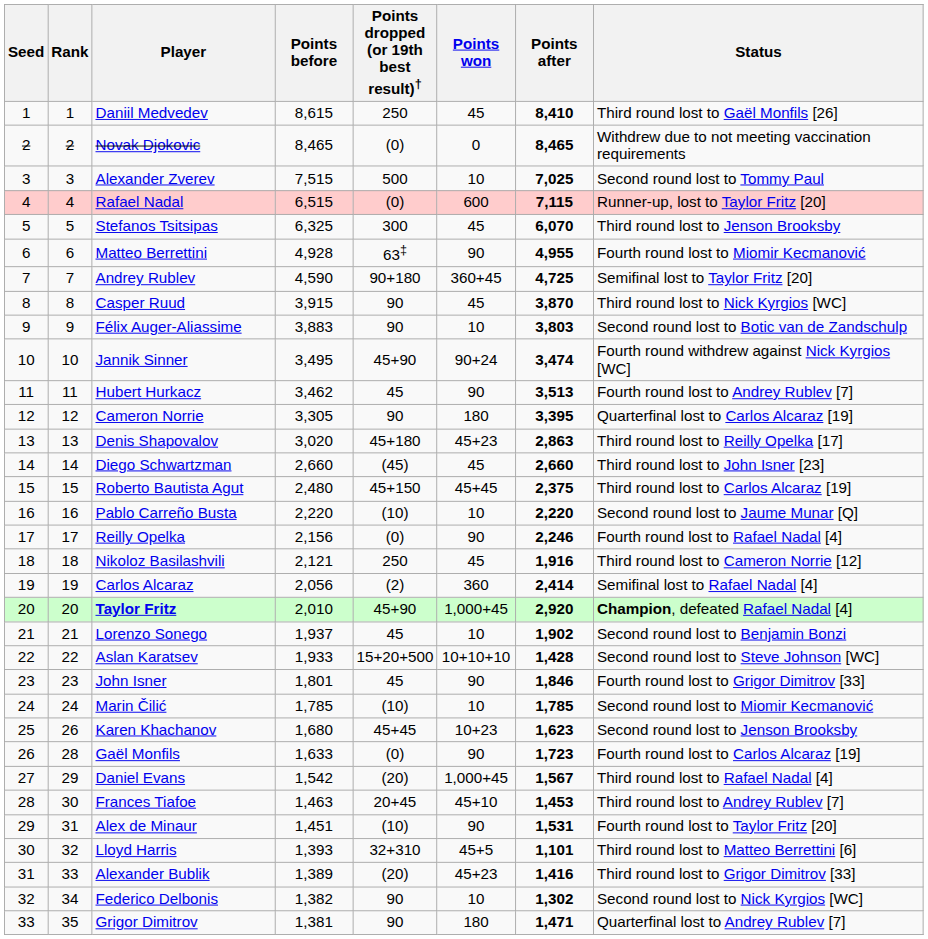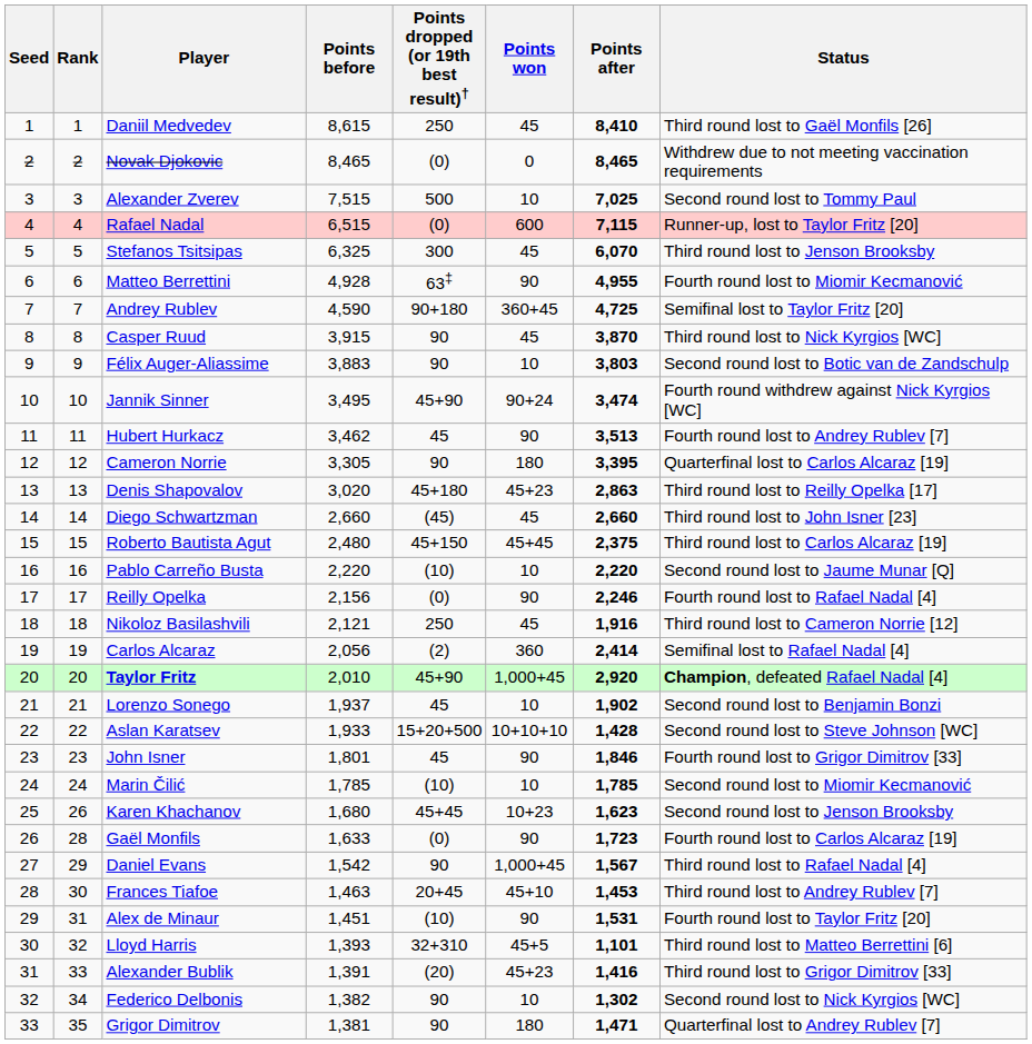 <table class="wikitable sortable">
 <tr>
 <th style="width:30px;">Seed</th>
 <th style="width:30px;">Rank</th>
 <th style="width:185px;">Player</th>
 <th style="width:75px;">Points before</th>
 <th style="width:75px;">Points dropped (or 19th best result)<sup>†</sup></th>
 <th style="width:75px;"><a href='#'>Points won</a></th>
 <th style="width:75px;">Points after</th>
 <th style="width:340px;">Status</th>
 </tr>
 <tr>
 <td style="text-align:center;">1</td>
 <td style="text-align:center;">1</td>
 <td> <a href='#'>Daniil Medvedev</a></td>
 <td style="text-align:center;">8,615</td>
 <td style="text-align:center;">250</td>
 <td style="text-align:center;">45</td>
 <td style="text-align:center;"><strong>8,410</strong></td>
 <td>Third round lost to  <a href='#'>Gaël Monfils</a> [26]</td>
 </tr>
 <tr>
 <td style="text-align:center;"><s>2</s></td>
 <td style="text-align:center;"><s>2</s></td>
 <td> <s><a href='#'>Novak Djokovic</a></s></td>
 <td style="text-align:center;">8,465</td>
 <td style="text-align:center;">(0)</td>
 <td style="text-align:center;">0</td>
 <td style="text-align:center;"><strong>8,465</strong></td>
 <td>Withdrew due to not meeting vaccination requirements</td>
 </tr>
 <tr>
 <td style="text-align:center;">3</td>
 <td style="text-align:center;">3</td>
 <td> <a href='#'>Alexander Zverev</a></td>
 <td style="text-align:center;">7,515</td>
 <td style="text-align:center;">500</td>
 <td style="text-align:center;">10</td>
 <td style="text-align:center;"><strong>7,025</strong></td>
 <td>Second round lost to  <a href='#'>Tommy Paul</a></td>
 </tr>
 <tr style="background:#fcc;">
 <td style="text-align:center;">4</td>
 <td style="text-align:center;">4</td>
 <td> <a href='#'>Rafael Nadal</a></td>
 <td style="text-align:center;">6,515</td>
 <td style="text-align:center;">(0)</td>
 <td style="text-align:center;">600</td>
 <td style="text-align:center;"><strong>7,115</strong></td>
 <td>Runner-up, lost to  <a href='#'>Taylor Fritz</a> [20]</td>
 </tr>
 <tr>
 <td style="text-align:center;">5</td>
 <td style="text-align:center;">5</td>
 <td> <a href='#'>Stefanos Tsitsipas</a></td>
 <td style="text-align:center;">6,325</td>
 <td style="text-align:center;">300</td>
 <td style="text-align:center;">45</td>
 <td style="text-align:center;"><strong>6,070</strong></td>
 <td>Third round lost to  <a href='#'>Jenson Brooksby</a></td>
 </tr>
 <tr>
 <td style="text-align:center;">6</td>
 <td style="text-align:center;">6</td>
 <td> <a href='#'>Matteo Berrettini</a></td>
 <td style="text-align:center;">4,928</td>
 <td style="text-align:center;">63<sup>‡</sup></td>
 <td style="text-align:center;">90</td>
 <td style="text-align:center;"><strong>4,955</strong></td>
 <td>Fourth round lost to  <a href='#'>Miomir Kecmanović</a></td>
 </tr>
 <tr>
 <td style="text-align:center;">7</td>
 <td style="text-align:center;">7</td>
 <td> <a href='#'>Andrey Rublev</a></td>
 <td style="text-align:center;">4,590</td>
 <td style="text-align:center;">90+180</td>
 <td style="text-align:center;">360+45</td>
 <td style="text-align:center;"><strong>4,725</strong></td>
 <td>Semifinal lost to  <a href='#'>Taylor Fritz</a> [20]</td>
 </tr>
 <tr>
 <td style="text-align:center;">8</td>
 <td style="text-align:center;">8</td>
 <td> <a href='#'>Casper Ruud</a></td>
 <td style="text-align:center;">3,915</td>
 <td style="text-align:center;">90</td>
 <td style="text-align:center;">45</td>
 <td style="text-align:center;"><strong>3,870</strong></td>
 <td>Third round lost to  <a href='#'>Nick Kyrgios</a> [WC]</td>
 </tr>
 <tr>
 <td style="text-align:center;">9</td>
 <td style="text-align:center;">9</td>
 <td> <a href='#'>Félix Auger-Aliassime</a></td>
 <td style="text-align:center;">3,883</td>
 <td style="text-align:center;">90</td>
 <td style="text-align:center;">10</td>
 <td style="text-align:center;"><strong>3,803</strong></td>
 <td>Second round lost to  <a href='#'>Botic van de Zandschulp</a></td>
 </tr>
 <tr>
 <td style="text-align:center;">10</td>
 <td style="text-align:center;">10</td>
 <td> <a href='#'>Jannik Sinner</a></td>
 <td style="text-align:center;">3,495</td>
 <td style="text-align:center;">45+90</td>
 <td style="text-align:center;">90+24</td>
 <td style="text-align:center;"><strong>3,474</strong></td>
 <td>Fourth round withdrew against  <a href='#'>Nick Kyrgios</a> [WC]</td>
 </tr>
 <tr>
 <td style="text-align:center;">11</td>
 <td style="text-align:center;">11</td>
 <td> <a href='#'>Hubert Hurkacz</a></td>
 <td style="text-align:center;">3,462</td>
 <td style="text-align:center;">45</td>
 <td style="text-align:center;">90</td>
 <td style="text-align:center;"><strong>3,513</strong></td>
 <td>Fourth round lost to  <a href='#'>Andrey Rublev</a> [7]</td>
 </tr>
 <tr>
 <td style="text-align:center;">12</td>
 <td style="text-align:center;">12</td>
 <td> <a href='#'>Cameron Norrie</a></td>
 <td style="text-align:center;">3,305</td>
 <td style="text-align:center;">90</td>
 <td style="text-align:center;">180</td>
 <td style="text-align:center;"><strong>3,395</strong></td>
 <td>Quarterfinal  lost to  <a href='#'>Carlos Alcaraz</a> [19]</td>
 </tr>
 <tr>
 <td style="text-align:center;">13</td>
 <td style="text-align:center;">13</td>
 <td> <a href='#'>Denis Shapovalov</a></td>
 <td style="text-align:center;">3,020</td>
 <td style="text-align:center;">45+180</td>
 <td style="text-align:center;">45+23</td>
 <td style="text-align:center;"><strong>2,863</strong></td>
 <td>Third round lost to  <a href='#'>Reilly Opelka</a> [17]</td>
 </tr>
 <tr>
 <td style="text-align:center;">14</td>
 <td style="text-align:center;">14</td>
 <td> <a href='#'>Diego Schwartzman</a></td>
 <td style="text-align:center;">2,660</td>
 <td style="text-align:center;">(45)</td>
 <td style="text-align:center;">45</td>
 <td style="text-align:center;"><strong>2,660</strong></td>
 <td>Third round lost to  <a href='#'>John Isner</a> [23]</td>
 </tr>
 <tr>
 <td style="text-align:center;">15</td>
 <td style="text-align:center;">15</td>
 <td> <a href='#'>Roberto Bautista Agut</a></td>
 <td style="text-align:center;">2,480</td>
 <td style="text-align:center;">45+150</td>
 <td style="text-align:center;">45+45</td>
 <td style="text-align:center;"><strong>2,375</strong></td>
 <td>Third round lost to  <a href='#'>Carlos Alcaraz</a> [19]</td>
 </tr>
 <tr>
 <td style="text-align:center;">16</td>
 <td style="text-align:center;">16</td>
 <td> <a href='#'>Pablo Carreño Busta</a></td>
 <td style="text-align:center;">2,220</td>
 <td style="text-align:center;">(10)</td>
 <td style="text-align:center;">10</td>
 <td style="text-align:center;"><strong>2,220</strong></td>
 <td>Second round lost to  <a href='#'>Jaume Munar</a> [Q]</td>
 </tr>
 <tr>
 <td style="text-align:center;">17</td>
 <td style="text-align:center;">17</td>
 <td> <a href='#'>Reilly Opelka</a></td>
 <td style="text-align:center;">2,156</td>
 <td style="text-align:center;">(0)</td>
 <td style="text-align:center;">90</td>
 <td style="text-align:center;"><strong>2,246</strong></td>
 <td>Fourth round lost to  <a href='#'>Rafael Nadal</a> [4]</td>
 </tr>
 <tr>
 <td style="text-align:center;">18</td>
 <td style="text-align:center;">18</td>
 <td> <a href='#'>Nikoloz Basilashvili</a></td>
 <td style="text-align:center;">2,121</td>
 <td style="text-align:center;">250</td>
 <td style="text-align:center;">45</td>
 <td style="text-align:center;"><strong>1,916</strong></td>
 <td>Third round lost to  <a href='#'>Cameron Norrie</a> [12]</td>
 </tr>
 <tr>
 <td style="text-align:center;">19</td>
 <td style="text-align:center;">19</td>
 <td> <a href='#'>Carlos Alcaraz</a></td>
 <td style="text-align:center;">2,056</td>
 <td style="text-align:center;">(2)</td>
 <td style="text-align:center;">360</td>
 <td style="text-align:center;"><strong>2,414</strong></td>
 <td>Semifinal lost to  <a href='#'>Rafael Nadal</a> [4]</td>
 </tr>
 <tr style="background:#cfc;">
 <td style="text-align:center;">20</td>
 <td style="text-align:center;">20</td>
 <td><strong> <a href='#'>Taylor Fritz</a></strong></td>
 <td style="text-align:center;">2,010</td>
 <td style="text-align:center;">45+90</td>
 <td style="text-align:center;">1,000+45</td>
 <td style="text-align:center;"><strong>2,920</strong></td>
 <td><strong>Champion</strong>, defeated  <a href='#'>Rafael Nadal</a> [4]</td>
 </tr>
 <tr>
 <td style="text-align:center;">21</td>
 <td style="text-align:center;">21</td>
 <td> <a href='#'>Lorenzo Sonego</a></td>
 <td style="text-align:center;">1,937</td>
 <td style="text-align:center;">45</td>
 <td style="text-align:center;">10</td>
 <td style="text-align:center;"><strong>1,902</strong></td>
 <td>Second round lost to  <a href='#'>Benjamin Bonzi</a></td>
 </tr>
 <tr>
 <td style="text-align:center;">22</td>
 <td style="text-align:center;">22</td>
 <td> <a href='#'>Aslan Karatsev</a></td>
 <td style="text-align:center;">1,933</td>
 <td style="text-align:center;">15+20+500</td>
 <td style="text-align:center;">10+10+10</td>
 <td style="text-align:center;"><strong>1,428</strong></td>
 <td>Second round lost to  <a href='#'>Steve Johnson</a> [WC]</td>
 </tr>
 <tr>
 <td style="text-align:center;">23</td>
 <td style="text-align:center;">23</td>
 <td> <a href='#'>John Isner</a></td>
 <td style="text-align:center;">1,801</td>
 <td style="text-align:center;">45</td>
 <td style="text-align:center;">90</td>
 <td style="text-align:center;"><strong>1,846</strong></td>
 <td>Fourth round lost to  <a href='#'>Grigor Dimitrov</a> [33]</td>
 </tr>
 <tr>
 <td style="text-align:center;">24</td>
 <td style="text-align:center;">24</td>
 <td> <a href='#'>Marin Čilić</a></td>
 <td style="text-align:center;">1,785</td>
 <td style="text-align:center;">(10)</td>
 <td style="text-align:center;">10</td>
 <td style="text-align:center;"><strong>1,785</strong></td>
 <td>Second round lost to  <a href='#'>Miomir Kecmanović</a></td>
 </tr>
 <tr>
 <td style="text-align:center;">25</td>
 <td style="text-align:center;">26</td>
 <td> <a href='#'>Karen Khachanov</a></td>
 <td style="text-align:center;">1,680</td>
 <td style="text-align:center;">45+45</td>
 <td style="text-align:center;">10+23</td>
 <td style="text-align:center;"><strong>1,623</strong></td>
 <td>Second round lost to  <a href='#'>Jenson Brooksby</a></td>
 </tr>
 <tr>
 <td style="text-align:center;">26</td>
 <td style="text-align:center;">28</td>
 <td> <a href='#'>Gaël Monfils</a></td>
 <td style="text-align:center;">1,633</td>
 <td style="text-align:center;">(0)</td>
 <td style="text-align:center;">90</td>
 <td style="text-align:center;"><strong>1,723</strong></td>
 <td>Fourth round lost to  <a href='#'>Carlos Alcaraz</a> [19]</td>
 </tr>
 <tr>
 <td style="text-align:center;">27</td>
 <td style="text-align:center;">29</td>
 <td> <a href='#'>Daniel Evans</a></td>
 <td style="text-align:center;">1,542</td>
-<td style="text-align:center;">(20)</td>
+<td style="text-align:center;">90</td>
 <td style="text-align:center;">1,000+45</td>
 <td style="text-align:center;"><strong>1,567</strong></td>
 <td>Third round lost to  <a href='#'>Rafael Nadal</a> [4]</td>
 </tr>
 <tr>
 <td style="text-align:center;">28</td>
 <td style="text-align:center;">30</td>
 <td> <a href='#'>Frances Tiafoe</a></td>
 <td style="text-align:center;">1,463</td>
 <td style="text-align:center;">20+45</td>
 <td style="text-align:center;">45+10</td>
 <td style="text-align:center;"><strong>1,453</strong></td>
 <td>Third round lost to  <a href='#'>Andrey Rublev</a> [7]</td>
 </tr>
 <tr>
 <td style="text-align:center;">29</td>
 <td style="text-align:center;">31</td>
 <td> <a href='#'>Alex de Minaur</a></td>
 <td style="text-align:center;">1,451</td>
 <td style="text-align:center;">(10)</td>
 <td style="text-align:center;">90</td>
 <td style="text-align:center;"><strong>1,531</strong></td>
 <td>Fourth round lost to  <a href='#'>Taylor Fritz</a> [20]</td>
 </tr>
 <tr>
 <td style="text-align:center;">30</td>
 <td style="text-align:center;">32</td>
 <td> <a href='#'>Lloyd Harris</a></td>
 <td style="text-align:center;">1,393</td>
 <td style="text-align:center;">32+310</td>
 <td style="text-align:center;">45+5</td>
 <td style="text-align:center;"><strong>1,101</strong></td>
 <td>Third round lost to  <a href='#'>Matteo Berrettini</a> [6]</td>
 </tr>
 <tr>
 <td style="text-align:center;">31</td>
 <td style="text-align:center;">33</td>
 <td> <a href='#'>Alexander Bublik</a></td>
-<td style="text-align:center;">1,389</td>
+<td style="text-align:center;">1,391</td>
 <td style="text-align:center;">(20)</td>
 <td style="text-align:center;">45+23</td>
 <td style="text-align:center;"><strong>1,416</strong></td>
 <td>Third round lost to  <a href='#'>Grigor Dimitrov</a> [33]</td>
 </tr>
 <tr>
 <td style="text-align:center;">32</td>
 <td style="text-align:center;">34</td>
 <td> <a href='#'>Federico Delbonis</a></td>
 <td style="text-align:center;">1,382</td>
 <td style="text-align:center;">90</td>
 <td style="text-align:center;">10</td>
 <td style="text-align:center;"><strong>1,302</strong></td>
 <td>Second round lost to  <a href='#'>Nick Kyrgios</a> [WC]</td>
 </tr>
 <tr>
 <td style="text-align:center;">33</td>
 <td style="text-align:center;">35</td>
 <td> <a href='#'>Grigor Dimitrov</a></td>
 <td style="text-align:center;">1,381</td>
 <td style="text-align:center;">90</td>
 <td style="text-align:center;">180</td>
 <td style="text-align:center;"><strong>1,471</strong></td>
 <td>Quarterfinal lost to  <a href='#'>Andrey Rublev</a> [7]</td>
 </tr>
 </table>
